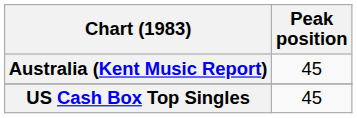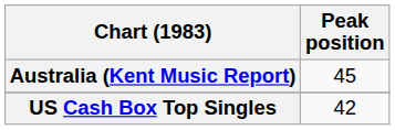 <table class="wikitable sortable plainrowheaders" style="text-align:center;">
 <tr>
 <th scope="col">Chart (1983)</th>
 <th scope="col">Peak<br>position</th>
 </tr>
 <tr>
 <th scope="row">Australia (<a href='#'>Kent Music Report</a>)</th>
 <td>45</td>
 </tr>
 <tr>
 </tr>
 <tr>
 </tr>
 <tr>
 <th scope="row">US <a href='#'>Cash Box</a> Top Singles </th>
-<td>45</td>
+<td>42</td>
 </tr>
 </table>
